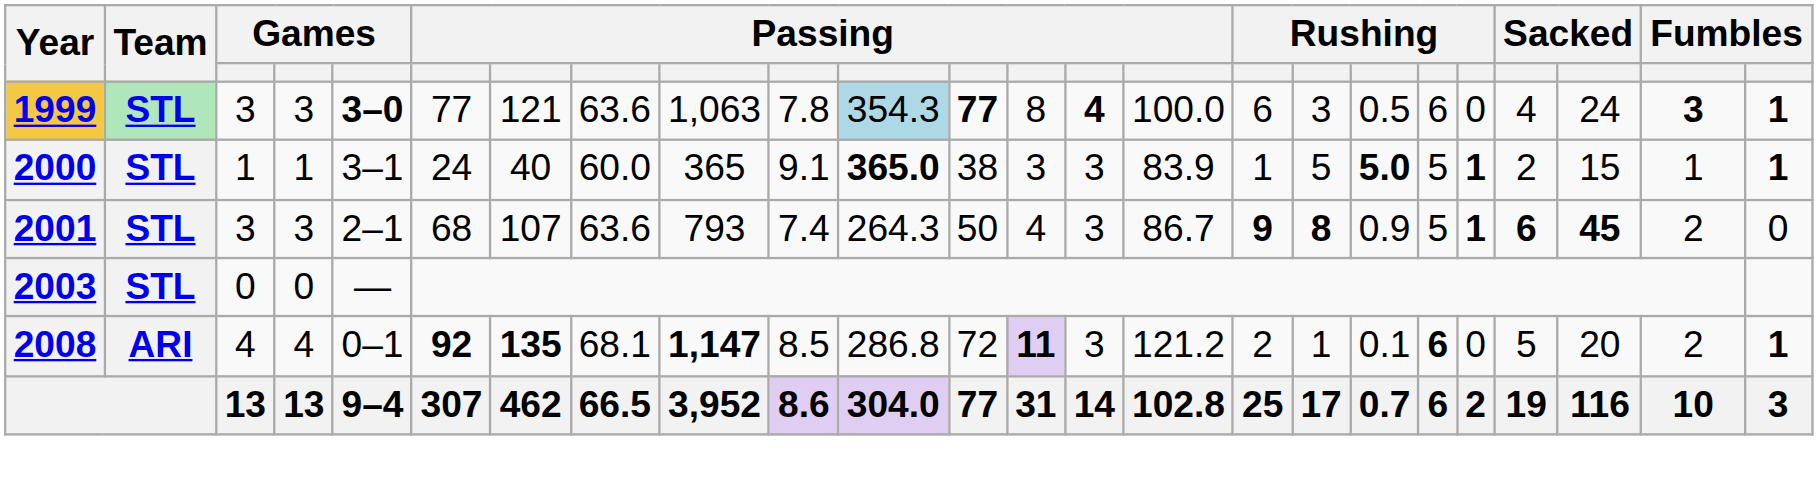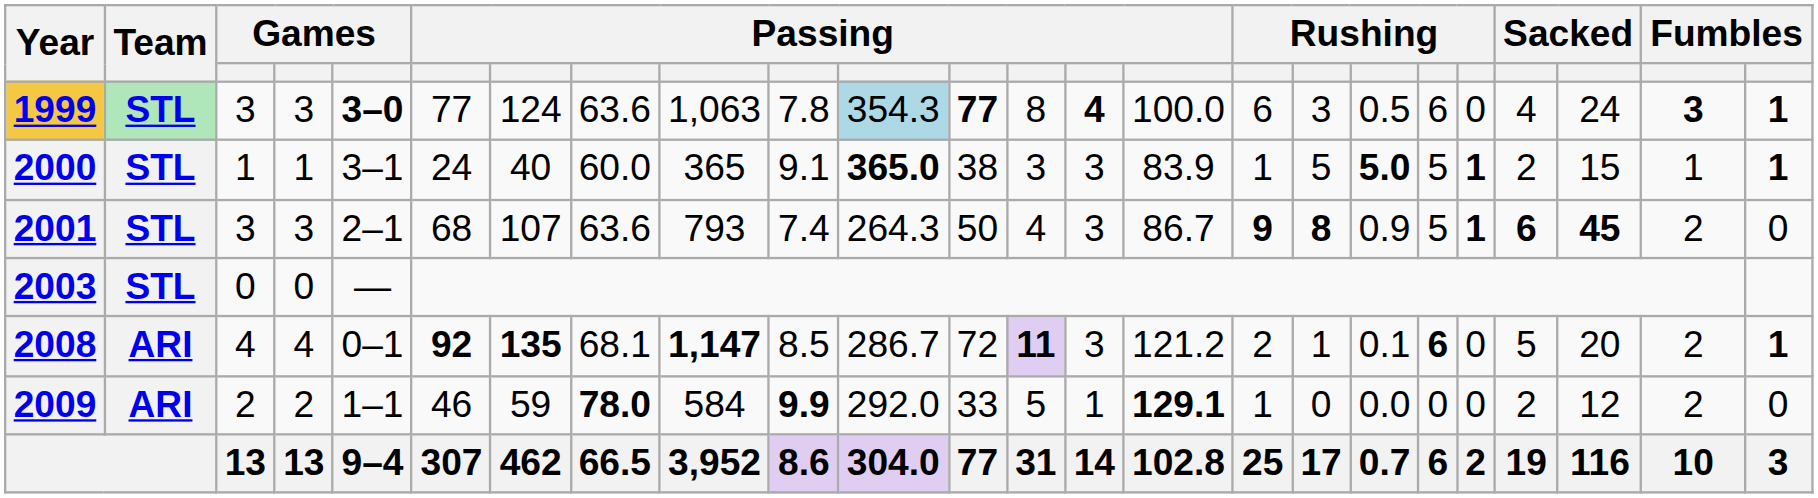 <table class="wikitable" style="text-align:center;">
 <tr>
 <th rowspan="2">Year</th>
 <th rowspan="2">Team</th>
 <th colspan="3">Games</th>
 <th colspan="10">Passing</th>
 <th colspan="5">Rushing</th>
 <th colspan="2">Sacked</th>
 <th colspan="2">Fumbles</th>
 </tr>
 <tr>
 <th></th>
 <th></th>
 <th></th>
 <th></th>
 <th></th>
 <th></th>
 <th></th>
 <th></th>
 <th></th>
 <th></th>
 <th></th>
 <th></th>
 <th></th>
 <th></th>
 <th></th>
 <th></th>
 <th></th>
 <th></th>
 <th></th>
 <th></th>
 <th></th>
 <th></th>
 </tr>
 <tr>
 <th style="background:#f4c842;"><a href='#'>1999</a></th>
 <th style="background:#afe6ba;"><a href='#'>STL</a></th>
 <td>3</td>
 <td>3</td>
 <td><strong>3–0</strong></td>
 <td>77</td>
-<td>121</td>
+<td>124</td>
 <td>63.6</td>
 <td>1,063</td>
 <td>7.8</td>
 <td style="background: lightblue;">354.3</td>
 <td><strong>77</strong></td>
 <td>8</td>
 <td><strong>4</strong></td>
 <td>100.0</td>
 <td>6</td>
 <td>3</td>
 <td>0.5</td>
 <td>6</td>
 <td>0</td>
 <td>4</td>
 <td>24</td>
 <td><strong>3</strong></td>
 <td><strong>1</strong></td>
 </tr>
 <tr>
 <th><a href='#'>2000</a></th>
 <th><a href='#'>STL</a></th>
 <td>1</td>
 <td>1</td>
 <td>3–1</td>
 <td>24</td>
 <td>40</td>
 <td>60.0</td>
 <td>365</td>
 <td>9.1</td>
 <td><strong>365.0</strong></td>
 <td>38</td>
 <td>3</td>
 <td>3</td>
 <td>83.9</td>
 <td>1</td>
 <td>5</td>
 <td><strong>5.0</strong></td>
 <td>5</td>
 <td><strong>1</strong></td>
 <td>2</td>
 <td>15</td>
 <td>1</td>
 <td><strong>1</strong></td>
 </tr>
 <tr>
 <th><a href='#'>2001</a></th>
 <th><a href='#'>STL</a></th>
 <td>3</td>
 <td>3</td>
 <td>2–1</td>
 <td>68</td>
 <td>107</td>
 <td>63.6</td>
 <td>793</td>
 <td>7.4</td>
 <td>264.3</td>
 <td>50</td>
 <td>4</td>
 <td>3</td>
 <td>86.7</td>
 <td><strong>9</strong></td>
 <td><strong>8</strong></td>
 <td>0.9</td>
 <td>5</td>
 <td><strong>1</strong></td>
 <td><strong>6</strong></td>
 <td><strong>45</strong></td>
 <td>2</td>
 <td>0</td>
 </tr>
 <tr>
 <th><a href='#'>2003</a></th>
 <th><a href='#'>STL</a></th>
 <td>0</td>
 <td>0</td>
 <td>—</td>
 <td colspan="18"></td>
 </tr>
 <tr>
 <th><a href='#'>2008</a></th>
 <th><a href='#'>ARI</a></th>
 <td>4</td>
 <td>4</td>
 <td>0–1</td>
 <td><strong>92</strong></td>
 <td><strong>135</strong></td>
 <td>68.1</td>
 <td><strong>1,147</strong></td>
 <td>8.5</td>
-<td>286.8</td>
+<td>286.7</td>
 <td>72</td>
 <td style="background:#e0cef2;"><strong>11</strong></td>
 <td>3</td>
 <td>121.2</td>
 <td>2</td>
 <td>1</td>
 <td>0.1</td>
 <td><strong>6</strong></td>
 <td>0</td>
 <td>5</td>
 <td>20</td>
 <td>2</td>
 <td><strong>1</strong></td>
+</tr>
+<tr>
+<th><a href='#'>2009</a></th>
+<th><a href='#'>ARI</a></th>
+<td>2</td>
+<td>2</td>
+<td>1–1</td>
+<td>46</td>
+<td>59</td>
+<td><strong>78.0</strong></td>
+<td>584</td>
+<td><strong>9.9</strong></td>
+<td>292.0</td>
+<td>33</td>
+<td>5</td>
+<td>1</td>
+<td><strong>129.1</strong></td>
+<td>1</td>
+<td>0</td>
+<td>0.0</td>
+<td>0</td>
+<td>0</td>
+<td>2</td>
+<td>12</td>
+<td>2</td>
+<td>0</td>
 </tr>
 <tr>
 <th colspan="2"></th>
 <th>13</th>
 <th>13</th>
 <th>9–4</th>
 <th>307</th>
 <th>462</th>
 <th>66.5</th>
 <th>3,952</th>
 <th style="background:#e0cef2;">8.6</th>
 <th style="background:#e0cef2;">304.0</th>
 <th>77</th>
 <th>31</th>
 <th>14</th>
 <th>102.8</th>
 <th>25</th>
 <th>17</th>
 <th>0.7</th>
 <th>6</th>
 <th>2</th>
 <th>19</th>
 <th>116</th>
 <th>10</th>
 <th>3</th>
 </tr>
 </table>
